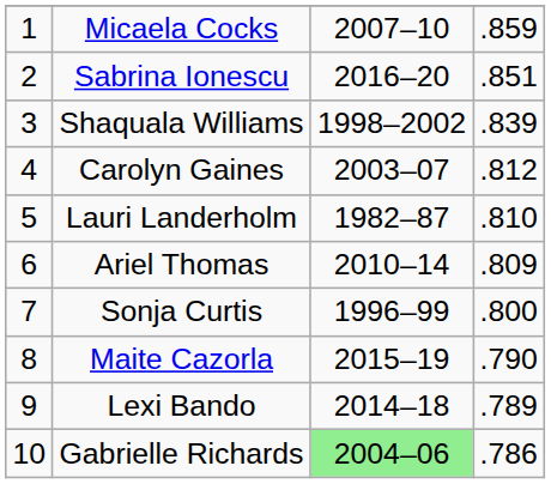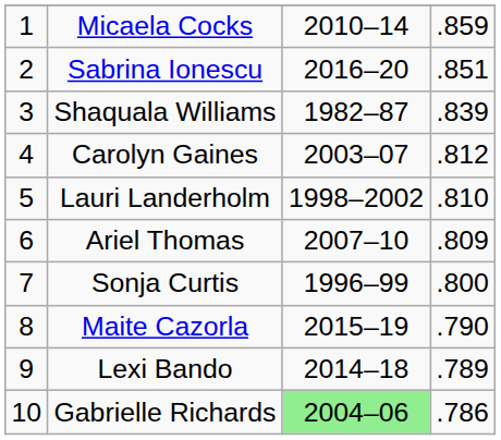 <table class="wikitable">
 <tr>
 </tr>
 <tr align=center>
 <td>1</td>
 <td><a href='#'>Micaela Cocks</a></td>
-<td>2007–10</td>
+<td>2010–14</td>
 <td>.859</td>
 </tr>
 <tr align=center>
 <td>2</td>
 <td><a href='#'>Sabrina Ionescu</a></td>
 <td>2016–20</td>
 <td>.851</td>
 </tr>
 <tr align=center>
 <td>3</td>
 <td>Shaquala Williams</td>
-<td>1998–2002</td>
+<td>1982–87</td>
 <td>.839</td>
 </tr>
 <tr align=center>
 <td>4</td>
 <td>Carolyn Gaines</td>
 <td>2003–07</td>
 <td>.812</td>
 </tr>
 <tr align=center>
 <td>5</td>
 <td>Lauri Landerholm</td>
-<td>1982–87</td>
+<td>1998–2002</td>
 <td>.810</td>
 </tr>
 <tr align=center>
 <td>6</td>
 <td>Ariel Thomas</td>
-<td>2010–14</td>
+<td>2007–10</td>
 <td>.809</td>
 </tr>
 <tr align=center>
 <td>7</td>
 <td>Sonja Curtis</td>
 <td>1996–99</td>
 <td>.800</td>
 </tr>
 <tr align=center>
 <td>8</td>
 <td><a href='#'>Maite Cazorla</a></td>
 <td>2015–19</td>
 <td>.790</td>
 </tr>
 <tr align=center>
 <td>9</td>
 <td>Lexi Bando</td>
 <td>2014–18</td>
 <td>.789</td>
 </tr>
 <tr align=center>
 <td>10</td>
 <td>Gabrielle Richards</td>
 <td style="background: lightgreen;">2004–06</td>
 <td>.786</td>
 </tr>
 </table>
